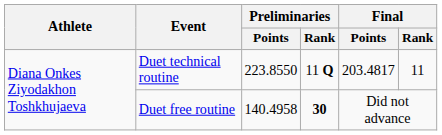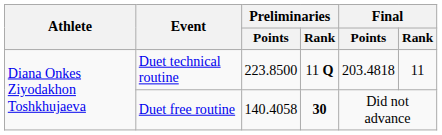 <table class="wikitable" style="text-align:center; font-size:90%; width:50%;">
 <tr>
 <th rowspan="2">Athlete</th>
 <th rowspan="2">Event</th>
 <th colspan="2">Preliminaries</th>
 <th colspan="2">Final</th>
 </tr>
 <tr style="font-size:95%">
 <th>Points</th>
 <th>Rank</th>
 <th>Points</th>
 <th>Rank</th>
 </tr>
 <tr>
 <td align=left rowspan=2><a href='#'>Diana Onkes</a><br><a href='#'>Ziyodakhon Toshkhujaeva</a></td>
 <td align=left><a href='#'>Duet technical routine</a></td>
-<td>223.8550</td>
+<td>223.8500</td>
 <td>11 <strong>Q</strong></td>
-<td>203.4817</td>
+<td>203.4818</td>
 <td>11</td>
 </tr>
 <tr>
 <td align=left><a href='#'>Duet free routine</a></td>
-<td>140.4958</td>
+<td>140.4058</td>
 <td><strong>30</strong></td>
 <td colspan=2>Did not advance</td>
 </tr>
 </table>
